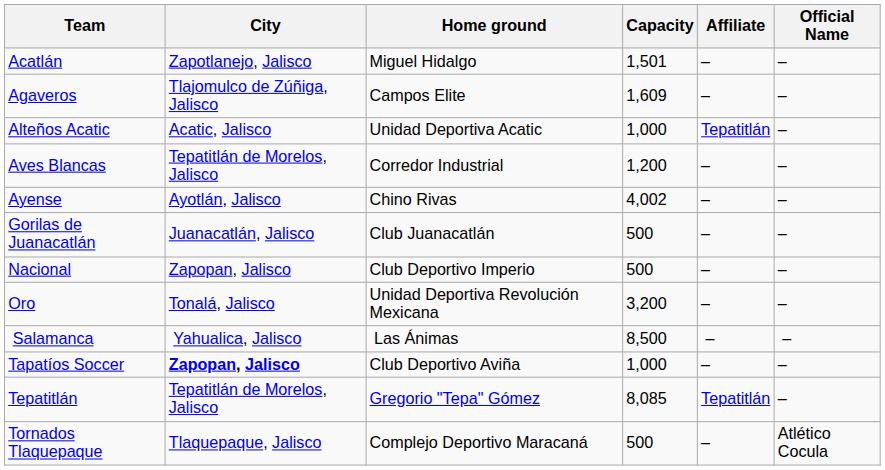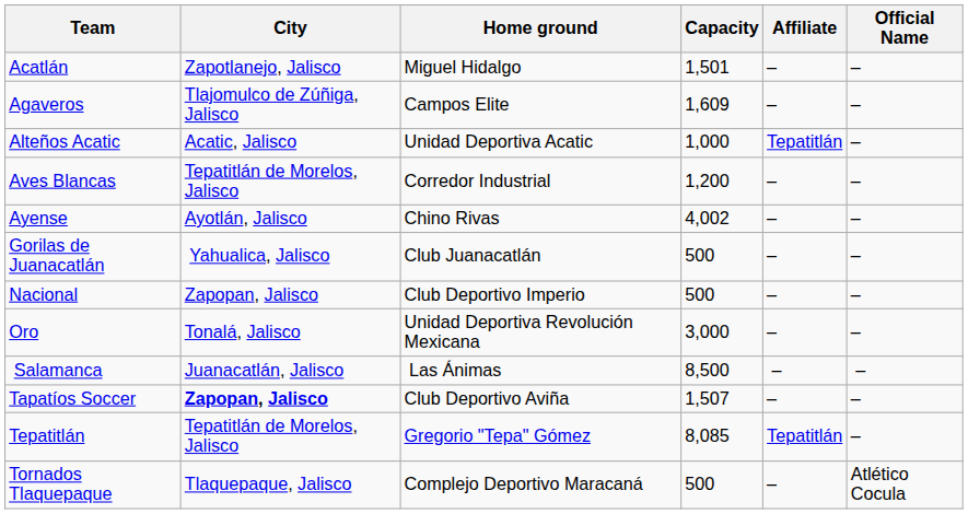 <table class="wikitable sortable">
 <tr>
 <th>Team</th>
 <th>City</th>
 <th>Home ground</th>
 <th>Capacity</th>
 <th>Affiliate</th>
 <th>Official Name</th>
 </tr>
 <tr>
 <td><a href='#'>Acatlán</a></td>
 <td><a href='#'>Zapotlanejo</a>, <a href='#'>Jalisco</a></td>
 <td>Miguel Hidalgo</td>
 <td>1,501</td>
 <td>–</td>
 <td>–</td>
 </tr>
 <tr>
 <td><a href='#'>Agaveros</a></td>
 <td><a href='#'>Tlajomulco de Zúñiga</a>, <a href='#'>Jalisco</a></td>
 <td>Campos Elite</td>
 <td>1,609</td>
 <td>–</td>
 <td>–</td>
 </tr>
 <tr>
 <td><a href='#'>Alteños Acatic</a></td>
 <td><a href='#'>Acatic</a>, <a href='#'>Jalisco</a></td>
 <td>Unidad Deportiva Acatic</td>
 <td>1,000</td>
 <td><a href='#'>Tepatitlán</a></td>
 <td>–</td>
 </tr>
 <tr>
 <td><a href='#'>Aves Blancas</a></td>
 <td><a href='#'>Tepatitlán de Morelos</a>, <a href='#'>Jalisco</a></td>
 <td>Corredor Industrial</td>
 <td>1,200</td>
 <td>–</td>
 <td>–</td>
 </tr>
 <tr>
 <td><a href='#'>Ayense</a></td>
 <td><a href='#'>Ayotlán</a>, <a href='#'>Jalisco</a></td>
 <td>Chino Rivas</td>
 <td>4,002</td>
 <td>–</td>
 <td>–</td>
 </tr>
 <tr>
 <td><a href='#'>Gorilas de Juanacatlán</a></td>
-<td><a href='#'>Juanacatlán</a>, <a href='#'>Jalisco</a></td>
+<td> <a href='#'>Yahualica</a>, <a href='#'>Jalisco</a> </td>
 <td>Club Juanacatlán</td>
 <td>500</td>
 <td>–</td>
 <td>–</td>
 </tr>
 <tr>
 <td><a href='#'>Nacional</a></td>
 <td><a href='#'>Zapopan</a>, <a href='#'>Jalisco</a></td>
 <td>Club Deportivo Imperio</td>
 <td>500</td>
 <td>–</td>
 <td>–</td>
 </tr>
 <tr>
 <td><a href='#'>Oro</a></td>
 <td><a href='#'>Tonalá</a>, <a href='#'>Jalisco</a></td>
 <td>Unidad Deportiva Revolución Mexicana</td>
-<td>3,200</td>
+<td>3,000</td>
 <td>–</td>
 <td>–</td>
 </tr>
 <tr>
 <td> <a href='#'>Salamanca</a></td>
-<td> <a href='#'>Yahualica</a>, <a href='#'>Jalisco</a> </td>
+<td><a href='#'>Juanacatlán</a>, <a href='#'>Jalisco</a></td>
 <td> Las Ánimas </td>
 <td>8,500</td>
 <td> – </td>
 <td> –</td>
 </tr>
 <tr>
 <td><a href='#'>Tapatíos Soccer</a></td>
 <td><strong><a href='#'>Zapopan</a>, <a href='#'>Jalisco</a></strong></td>
 <td>Club Deportivo Aviña</td>
-<td>1,000</td>
+<td>1,507</td>
 <td>–</td>
 <td>–</td>
 </tr>
 <tr>
 <td><a href='#'>Tepatitlán</a></td>
 <td><a href='#'>Tepatitlán de Morelos</a>, <a href='#'>Jalisco</a></td>
 <td><a href='#'>Gregorio "Tepa" Gómez</a></td>
 <td>8,085</td>
 <td><a href='#'>Tepatitlán</a></td>
 <td>–</td>
 </tr>
 <tr>
 <td><a href='#'>Tornados Tlaquepaque</a></td>
 <td><a href='#'>Tlaquepaque</a>, <a href='#'>Jalisco</a></td>
 <td>Complejo Deportivo Maracaná</td>
 <td>500</td>
 <td>–</td>
 <td>Atlético Cocula</td>
 </tr>
 </table>
